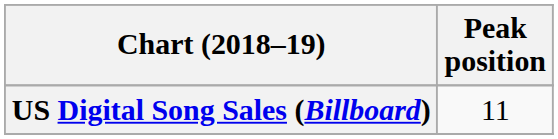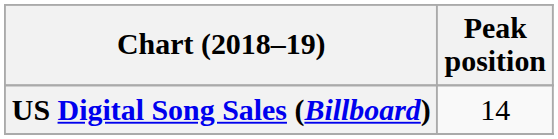 <table class="wikitable sortable plainrowheaders" style="text-align:center">
 <tr>
 <th scope="col">Chart (2018–19)</th>
 <th scope="col">Peak<br> position</th>
 </tr>
 <tr>
 </tr>
 <tr>
 </tr>
 <tr>
 <th scope="row">US <a href='#'>Digital Song Sales</a> (<em><a href='#'>Billboard</a></em>)</th>
-<td>11</td>
+<td>14</td>
 </tr>
 <tr>
 </tr>
 <tr>
 </tr>
 </table>
